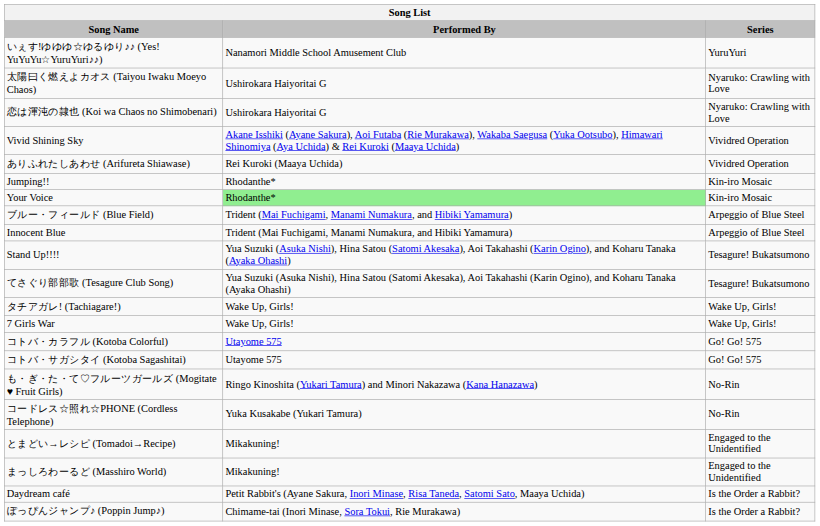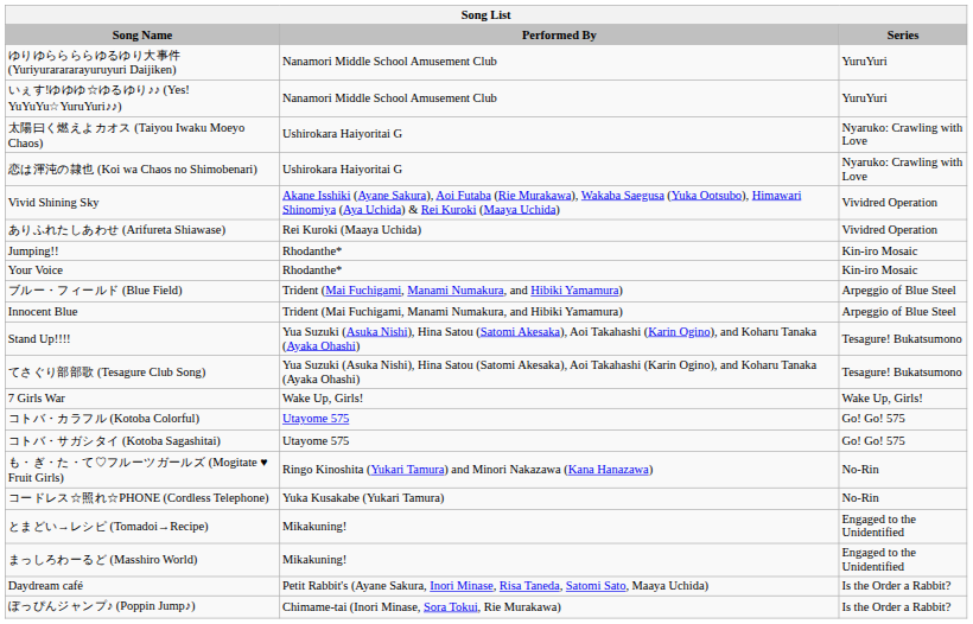 <table class="wikitable">
 <tr>
 <th colspan="3">Song List</th>
 </tr>
 <tr>
 <th style="background:silver;">Song Name</th>
 <th style="background:silver;">Performed By</th>
 <th style="background:silver;">Series</th>
+</tr>
+<tr>
+<td>ゆりゆららららゆるゆり大事件 (Yuriyurarararayuruyuri Daijiken)</td>
+<td>Nanamori Middle School Amusement Club</td>
+<td>YuruYuri</td>
 </tr>
 <tr>
 <td>いぇす!ゆゆゆ☆ゆるゆり♪♪ (Yes! YuYuYu☆YuruYuri♪♪)</td>
 <td>Nanamori Middle School Amusement Club</td>
 <td>YuruYuri</td>
 </tr>
 <tr>
 <td>太陽曰く燃えよカオス (Taiyou Iwaku Moeyo Chaos)</td>
 <td>Ushirokara Haiyoritai G</td>
 <td>Nyaruko: Crawling with Love</td>
 </tr>
 <tr>
 <td>恋は渾沌の隷也 (Koi wa Chaos no Shimobenari)</td>
 <td>Ushirokara Haiyoritai G</td>
 <td>Nyaruko: Crawling with Love</td>
 </tr>
 <tr>
 <td>Vivid Shining Sky</td>
 <td><a href='#'>Akane Isshiki</a> (<a href='#'>Ayane Sakura</a>), <a href='#'>Aoi Futaba</a> (<a href='#'>Rie Murakawa</a>), <a href='#'>Wakaba Saegusa</a> (<a href='#'>Yuka Ootsubo</a>), <a href='#'>Himawari Shinomiya</a> (<a href='#'>Aya Uchida</a>) & <a href='#'>Rei Kuroki</a> (<a href='#'>Maaya Uchida</a>)</td>
 <td>Vividred Operation</td>
 </tr>
 <tr>
 <td>ありふれたしあわせ (Arifureta Shiawase)</td>
 <td>Rei Kuroki (Maaya Uchida)</td>
 <td>Vividred Operation</td>
 </tr>
 <tr>
 <td>Jumping!!</td>
 <td>Rhodanthe*</td>
 <td>Kin-iro Mosaic</td>
 </tr>
 <tr>
 <td>Your Voice</td>
-<td style="background: lightgreen;">Rhodanthe*</td>
+<td>Rhodanthe*</td>
 <td>Kin-iro Mosaic</td>
 </tr>
 <tr>
 <td>ブルー・フィールド (Blue Field)</td>
 <td>Trident (<a href='#'>Mai Fuchigami</a>, <a href='#'>Manami Numakura</a>, and <a href='#'>Hibiki Yamamura</a>)</td>
 <td>Arpeggio of Blue Steel</td>
 </tr>
 <tr>
 <td>Innocent Blue</td>
 <td>Trident (Mai Fuchigami, Manami Numakura, and Hibiki Yamamura)</td>
 <td>Arpeggio of Blue Steel</td>
 </tr>
 <tr>
 <td>Stand Up!!!!</td>
 <td>Yua Suzuki (<a href='#'>Asuka Nishi</a>), Hina Satou (<a href='#'>Satomi Akesaka</a>), Aoi Takahashi (<a href='#'>Karin Ogino</a>), and Koharu Tanaka (<a href='#'>Ayaka Ohashi</a>)</td>
 <td>Tesagure! Bukatsumono</td>
 </tr>
 <tr>
 <td>てさぐり部部歌 (Tesagure Club Song)</td>
 <td>Yua Suzuki (Asuka Nishi), Hina Satou (Satomi Akesaka), Aoi Takahashi (Karin Ogino), and Koharu Tanaka (Ayaka Ohashi)</td>
 <td>Tesagure! Bukatsumono</td>
-</tr>
-<tr>
-<td>タチアガレ! (Tachiagare!)</td>
-<td>Wake Up, Girls!</td>
-<td>Wake Up, Girls!</td>
 </tr>
 <tr>
 <td>7 Girls War</td>
 <td>Wake Up, Girls!</td>
 <td>Wake Up, Girls!</td>
 </tr>
 <tr>
 <td>コトバ・カラフル (Kotoba Colorful)</td>
 <td><a href='#'>Utayome 575</a></td>
 <td>Go! Go! 575</td>
 </tr>
 <tr>
 <td>コトバ・サガシタイ (Kotoba Sagashitai)</td>
 <td>Utayome 575</td>
 <td>Go! Go! 575</td>
 </tr>
 <tr>
 <td>も・ぎ・た・て♡フルーツガールズ (Mogitate ♥ Fruit Girls)</td>
 <td>Ringo Kinoshita (<a href='#'>Yukari Tamura</a>) and Minori Nakazawa (<a href='#'>Kana Hanazawa</a>)</td>
 <td>No-Rin</td>
 </tr>
 <tr>
 <td>コードレス☆照れ☆PHONE (Cordless Telephone)</td>
 <td>Yuka Kusakabe (Yukari Tamura)</td>
 <td>No-Rin</td>
 </tr>
 <tr>
 <td>とまどい→レシピ (Tomadoi→Recipe)</td>
 <td>Mikakuning!</td>
 <td>Engaged to the Unidentified</td>
 </tr>
 <tr>
 <td>まっしろわーるど (Masshiro World)</td>
 <td>Mikakuning!</td>
 <td>Engaged to the Unidentified</td>
 </tr>
 <tr>
 <td>Daydream café</td>
 <td>Petit Rabbit's (Ayane Sakura, <a href='#'>Inori Minase</a>, <a href='#'>Risa Taneda</a>, <a href='#'>Satomi Sato</a>, Maaya Uchida)</td>
 <td>Is the Order a Rabbit?</td>
 </tr>
 <tr>
 <td>ぽっぴんジャンプ♪ (Poppin Jump♪)</td>
 <td>Chimame-tai (Inori Minase, <a href='#'>Sora Tokui</a>, Rie Murakawa)</td>
 <td>Is the Order a Rabbit?</td>
 </tr>
 </table>
